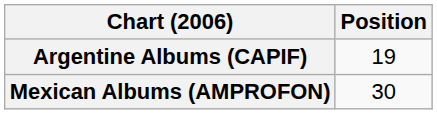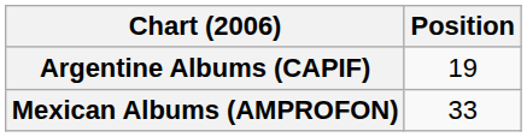 <table class="wikitable sortable plainrowheaders" style="text-align:center">
 <tr>
 <th scope="col">Chart (2006)</th>
 <th scope="col">Position</th>
 </tr>
 <tr>
 <th scope="row">Argentine Albums (CAPIF)</th>
 <td>19</td>
 </tr>
 <tr>
 <th scope="row">Mexican Albums (AMPROFON)</th>
-<td>30</td>
+<td>33</td>
 </tr>
 </table>
